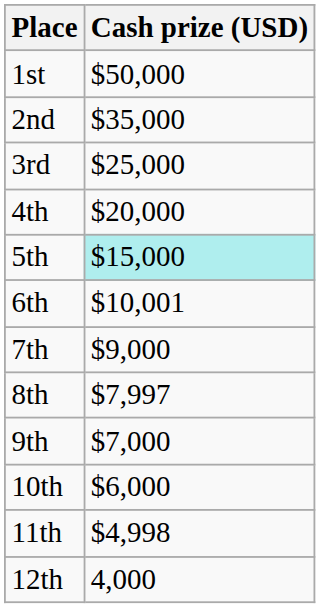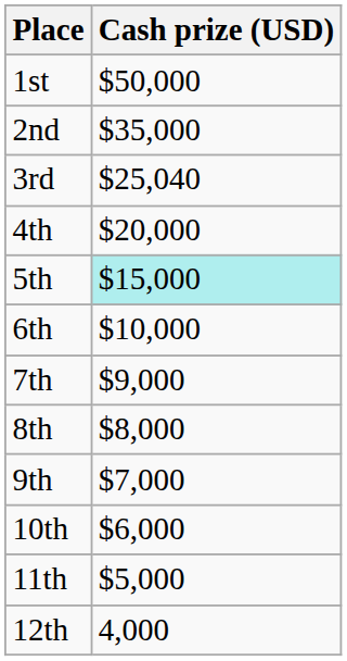 <table class="wikitable">
 <tr>
 <th>Place</th>
 <th>Cash prize (USD)</th>
 </tr>
 <tr>
 <td>1st</td>
 <td>$50,000</td>
 </tr>
 <tr>
 <td>2nd</td>
 <td>$35,000</td>
 </tr>
 <tr>
 <td>3rd</td>
-<td>$25,000</td>
+<td>$25,040</td>
 </tr>
 <tr>
 <td>4th</td>
 <td>$20,000</td>
 </tr>
 <tr>
 <td>5th</td>
 <td style="background: paleturquoise;">$15,000</td>
 </tr>
 <tr>
 <td>6th</td>
-<td>$10,001</td>
+<td>$10,000</td>
 </tr>
 <tr>
 <td>7th</td>
 <td>$9,000</td>
 </tr>
 <tr>
 <td>8th</td>
-<td>$7,997</td>
+<td>$8,000</td>
 </tr>
 <tr>
 <td>9th</td>
 <td>$7,000</td>
 </tr>
 <tr>
 <td>10th</td>
 <td>$6,000</td>
 </tr>
 <tr>
 <td>11th</td>
-<td>$4,998</td>
+<td>$5,000</td>
 </tr>
 <tr>
 <td>12th</td>
 <td>4,000</td>
 </tr>
 </table>
